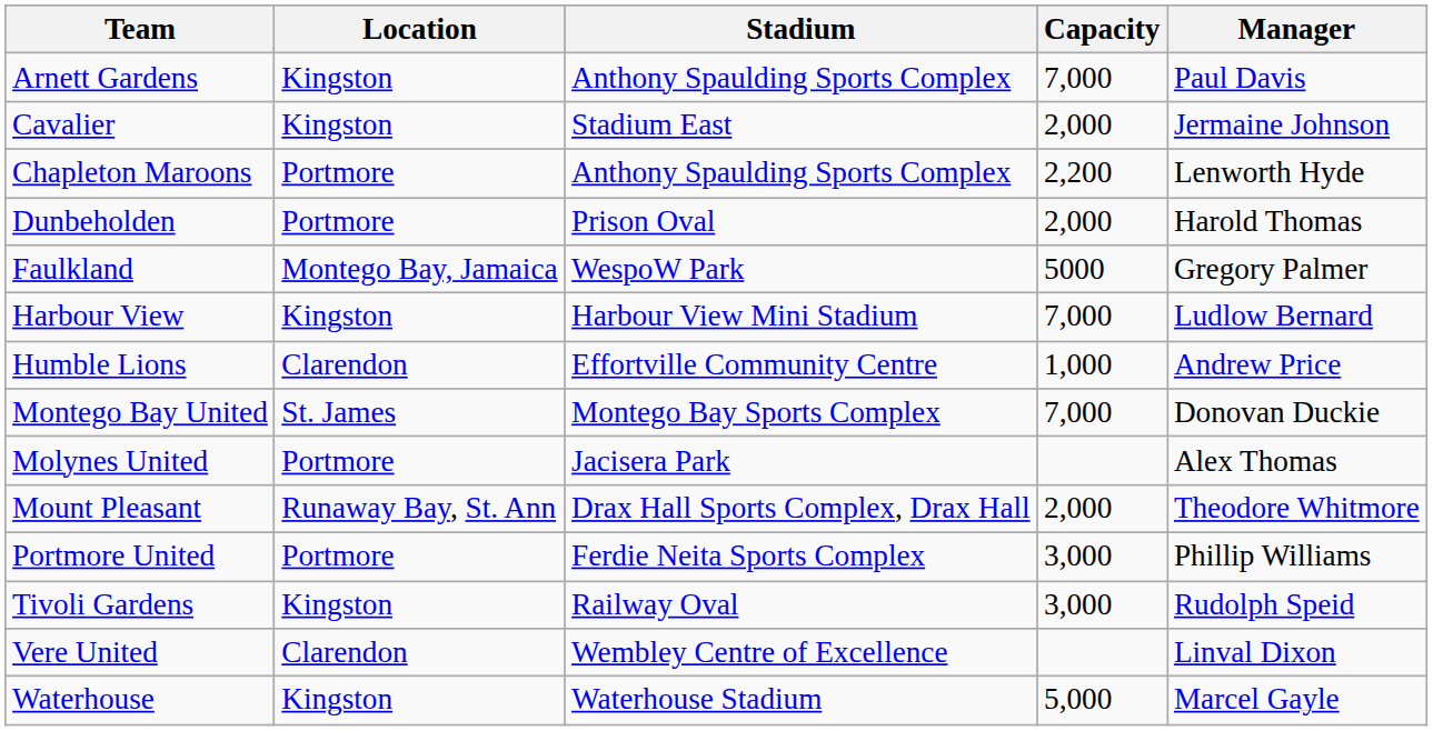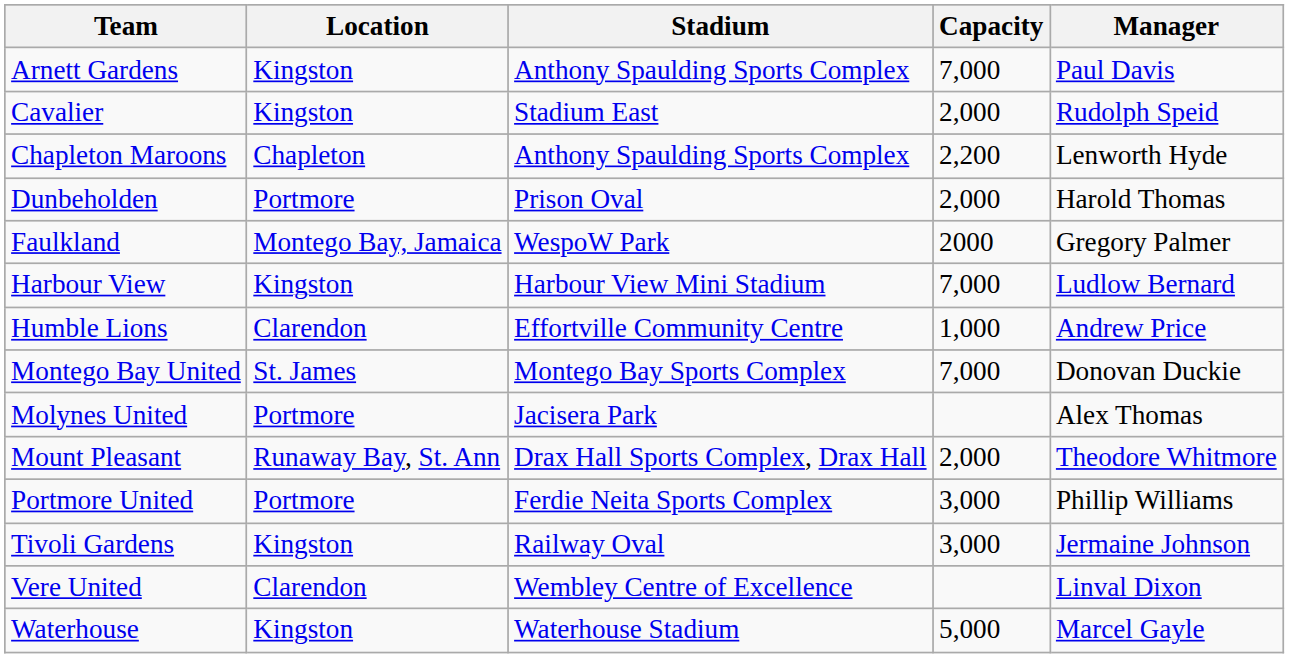 <table class="wikitable sortable">
 <tr>
 <th>Team</th>
 <th>Location</th>
 <th>Stadium</th>
 <th>Capacity</th>
 <th>Manager</th>
 </tr>
 <tr>
 <td><a href='#'>Arnett Gardens</a></td>
 <td><a href='#'>Kingston</a></td>
 <td><a href='#'>Anthony Spaulding Sports Complex</a></td>
 <td>7,000</td>
 <td> <a href='#'>Paul Davis</a></td>
 </tr>
 <tr>
 <td><a href='#'>Cavalier</a></td>
 <td><a href='#'>Kingston</a></td>
 <td><a href='#'>Stadium East</a></td>
 <td>2,000</td>
-<td> <a href='#'>Jermaine Johnson</a></td>
+<td> <a href='#'>Rudolph Speid</a></td>
 </tr>
 <tr>
 <td><a href='#'>Chapleton Maroons</a></td>
-<td><a href='#'>Portmore</a></td>
+<td><a href='#'>Chapleton</a></td>
 <td><a href='#'>Anthony Spaulding Sports Complex</a></td>
 <td>2,200</td>
 <td> Lenworth Hyde</td>
 </tr>
 <tr>
 <td><a href='#'>Dunbeholden</a></td>
 <td><a href='#'>Portmore</a></td>
 <td><a href='#'>Prison Oval</a></td>
 <td>2,000</td>
 <td> Harold Thomas</td>
 </tr>
 <tr>
 <td><a href='#'>Faulkland</a></td>
 <td><a href='#'>Montego Bay, Jamaica</a></td>
 <td><a href='#'>WespoW Park</a></td>
-<td>5000</td>
+<td>2000</td>
 <td>Gregory Palmer</td>
 </tr>
 <tr>
 <td><a href='#'>Harbour View</a></td>
 <td><a href='#'>Kingston</a></td>
 <td><a href='#'>Harbour View Mini Stadium</a></td>
 <td>7,000</td>
 <td> <a href='#'>Ludlow Bernard</a></td>
 </tr>
 <tr>
 <td><a href='#'>Humble Lions</a></td>
 <td><a href='#'>Clarendon</a></td>
 <td><a href='#'>Effortville Community Centre</a></td>
 <td>1,000</td>
 <td> <a href='#'>Andrew Price</a></td>
 </tr>
 <tr>
 <td><a href='#'>Montego Bay United</a></td>
 <td><a href='#'>St. James</a></td>
 <td><a href='#'>Montego Bay Sports Complex</a></td>
 <td>7,000</td>
 <td> Donovan Duckie</td>
 </tr>
 <tr>
 <td><a href='#'>Molynes United</a></td>
 <td><a href='#'>Portmore</a></td>
 <td><a href='#'>Jacisera Park</a></td>
 <td></td>
 <td> Alex Thomas</td>
 </tr>
 <tr>
 <td><a href='#'>Mount Pleasant</a></td>
 <td><a href='#'>Runaway Bay</a>, <a href='#'>St. Ann</a></td>
 <td><a href='#'>Drax Hall Sports Complex</a>, <a href='#'>Drax Hall</a></td>
 <td>2,000</td>
 <td><a href='#'>Theodore Whitmore</a></td>
 </tr>
 <tr>
 <td><a href='#'>Portmore United</a></td>
 <td><a href='#'>Portmore</a></td>
 <td><a href='#'>Ferdie Neita Sports Complex</a></td>
 <td>3,000</td>
 <td>  Phillip Williams</td>
 </tr>
 <tr>
 <td><a href='#'>Tivoli Gardens</a></td>
 <td><a href='#'>Kingston</a></td>
 <td><a href='#'>Railway Oval</a></td>
 <td>3,000</td>
-<td> <a href='#'>Rudolph Speid</a></td>
+<td> <a href='#'>Jermaine Johnson</a></td>
 </tr>
 <tr>
 <td><a href='#'>Vere United</a></td>
 <td><a href='#'>Clarendon</a></td>
 <td><a href='#'>Wembley Centre of Excellence</a></td>
 <td></td>
 <td> <a href='#'>Linval Dixon</a></td>
 </tr>
 <tr>
 <td><a href='#'>Waterhouse</a></td>
 <td><a href='#'>Kingston</a></td>
 <td><a href='#'>Waterhouse Stadium</a></td>
 <td>5,000</td>
 <td> <a href='#'>Marcel Gayle</a></td>
 </tr>
 </table>
